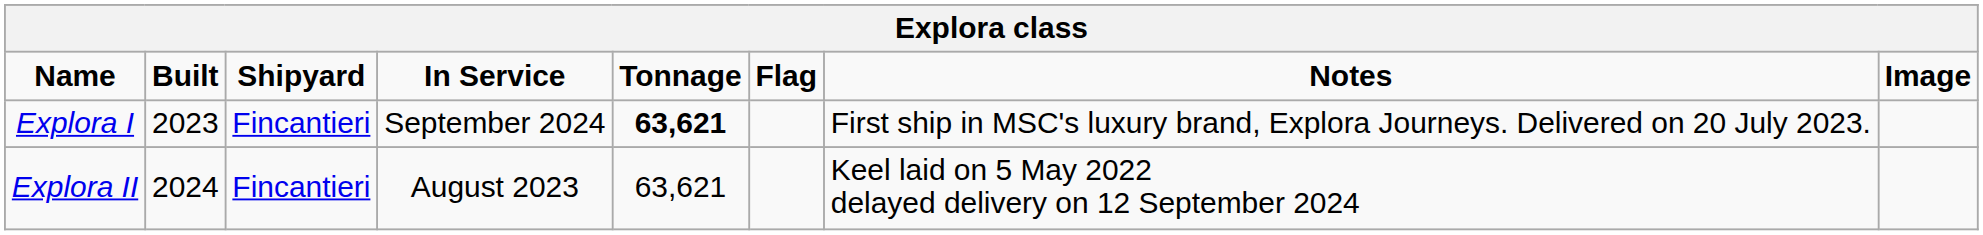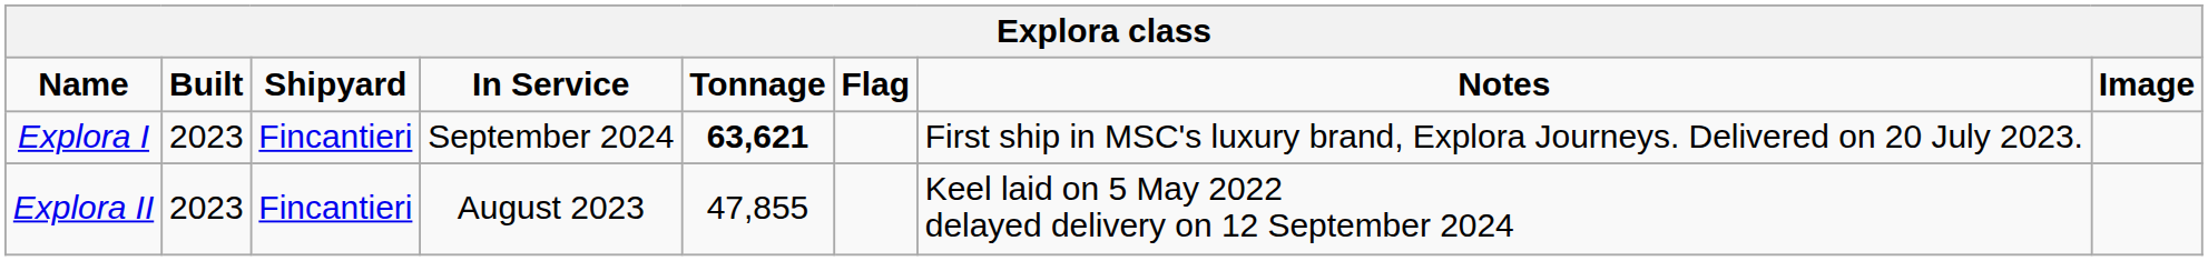 <table class="wikitable sortable" style="text-align:Center;">
 <tr>
 <th colspan="8">Explora class</th>
 </tr>
 <tr>
 <td><strong>Name</strong></td>
 <td><strong>Built</strong></td>
 <td><strong>Shipyard</strong></td>
 <td><strong>In Service</strong></td>
 <td><strong>Tonnage</strong></td>
 <td><strong>Flag</strong></td>
 <td><strong>Notes</strong></td>
 <td><strong>Image</strong></td>
 </tr>
 <tr>
 <td><em><a href='#'>Explora I</a></em><br></td>
 <td>2023</td>
 <td><a href='#'>Fincantieri</a></td>
 <td>September 2024</td>
 <td><strong>63,621</strong></td>
 <td></td>
 <td>First ship in MSC's luxury brand, Explora Journeys. Delivered on 20 July 2023.</td>
 <td></td>
 </tr>
 <tr>
 <td><em><a href='#'>Explora II</a></em></td>
-<td>2024</td>
+<td>2023</td>
 <td><a href='#'>Fincantieri</a></td>
 <td>August 2023</td>
-<td>63,621</td>
+<td>47,855</td>
 <td></td>
 <td align="Left">Keel laid on 5 May 2022<br>delayed delivery on 12 September 2024</td>
 <td></td>
 </tr>
 </table>
